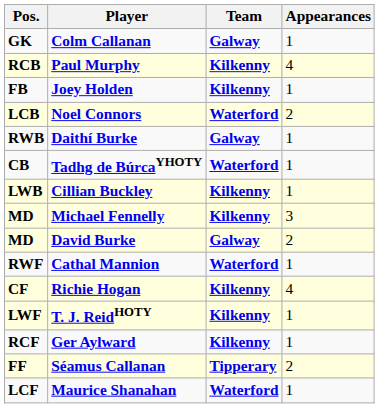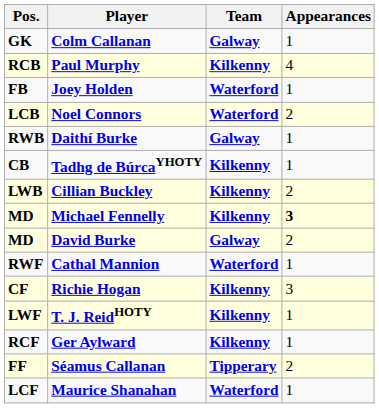 <table class="wikitable">
 <tr>
 <th>Pos.</th>
 <th>Player</th>
 <th>Team</th>
 <th>Appearances</th>
 </tr>
 <tr>
 <td><strong>GK</strong></td>
 <td> <strong><a href='#'>Colm Callanan</a></strong></td>
 <td><strong><a href='#'>Galway</a></strong></td>
 <td>1</td>
 </tr>
 <tr bgcolor=#FFFFDD>
 <td><strong>RCB</strong></td>
 <td> <strong><a href='#'>Paul Murphy</a></strong></td>
 <td><strong><a href='#'>Kilkenny</a></strong></td>
 <td>4</td>
 </tr>
 <tr>
 <td><strong>FB</strong></td>
 <td> <strong><a href='#'>Joey Holden</a></strong></td>
-<td><strong><a href='#'>Kilkenny</a></strong></td>
+<td><strong><a href='#'>Waterford</a></strong></td>
 <td>1</td>
 </tr>
 <tr bgcolor=#FFFFDD>
 <td><strong>LCB</strong></td>
 <td> <strong><a href='#'>Noel Connors</a></strong></td>
 <td><strong><a href='#'>Waterford</a></strong></td>
 <td>2</td>
 </tr>
 <tr>
 <td><strong>RWB</strong></td>
 <td> <strong><a href='#'>Daithí Burke</a></strong></td>
 <td><strong><a href='#'>Galway</a></strong></td>
 <td>1</td>
 </tr>
 <tr>
 <td><strong>CB</strong></td>
 <td> <strong><a href='#'>Tadhg de Búrca</a><sup>YHOTY</sup></strong></td>
-<td><strong><a href='#'>Waterford</a></strong></td>
+<td><strong><a href='#'>Kilkenny</a></strong></td>
 <td>1</td>
 </tr>
 <tr bgcolor=#FFFFDD>
 <td><strong>LWB</strong></td>
 <td> <strong><a href='#'>Cillian Buckley</a></strong></td>
 <td><strong><a href='#'>Kilkenny</a></strong></td>
-<td>1</td>
+<td>2</td>
 </tr>
 <tr bgcolor=#FFFFDD>
 <td><strong>MD</strong></td>
 <td> <strong><a href='#'>Michael Fennelly</a></strong></td>
 <td><strong><a href='#'>Kilkenny</a></strong></td>
-<td>3</td>
+<td><strong>3</strong></td>
 </tr>
 <tr bgcolor=#FFFFDD>
 <td><strong>MD</strong></td>
 <td> <strong><a href='#'>David Burke</a></strong></td>
 <td><strong><a href='#'>Galway</a></strong></td>
 <td>2</td>
 </tr>
 <tr>
 <td><strong>RWF</strong></td>
 <td> <strong><a href='#'>Cathal Mannion</a></strong></td>
 <td><strong><a href='#'>Waterford</a></strong></td>
 <td>1</td>
 </tr>
 <tr bgcolor=#FFFFDD>
 <td><strong>CF</strong></td>
 <td> <strong><a href='#'>Richie Hogan</a></strong></td>
 <td><strong><a href='#'>Kilkenny</a></strong></td>
-<td>4</td>
+<td>3</td>
 </tr>
 <tr bgcolor=#FFFFDD>
 <td><strong>LWF</strong></td>
 <td> <strong><a href='#'>T. J. Reid</a><sup>HOTY</sup></strong></td>
 <td><strong><a href='#'>Kilkenny</a></strong></td>
 <td>1</td>
 </tr>
 <tr>
 <td><strong>RCF</strong></td>
 <td> <strong><a href='#'>Ger Aylward</a></strong></td>
 <td><strong><a href='#'>Kilkenny</a></strong></td>
 <td>1</td>
 </tr>
 <tr bgcolor=#FFFFDD>
 <td><strong>FF</strong></td>
 <td> <strong><a href='#'>Séamus Callanan</a></strong></td>
 <td><strong><a href='#'>Tipperary</a></strong></td>
 <td>2</td>
 </tr>
 <tr>
 <td><strong>LCF</strong></td>
 <td> <strong><a href='#'>Maurice Shanahan</a></strong></td>
 <td><strong><a href='#'>Waterford</a></strong></td>
 <td>1</td>
 </tr>
 </table>
